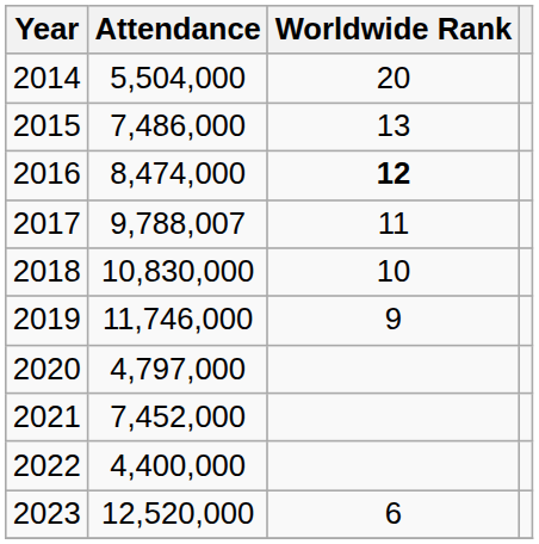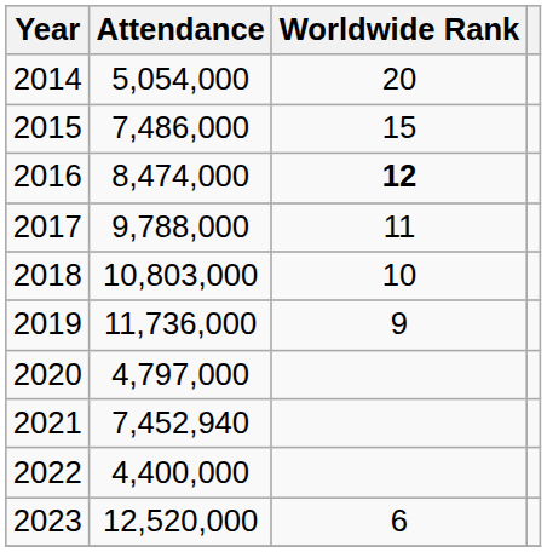 <table class="wikitable sortable" style="text-align:center">
 <tr>
 <th scope="col">Year</th>
 <th scope="col">Attendance</th>
 <th scope="col">Worldwide Rank</th>
 <th scope="col" class="unsortable"></th>
 </tr>
 <tr>
 <td>2014</td>
-<td>5,504,000</td>
+<td>5,054,000</td>
 <td>20</td>
 <td></td>
 </tr>
 <tr>
 <td>2015</td>
 <td>7,486,000</td>
-<td>13</td>
+<td>15</td>
 <td></td>
 </tr>
 <tr>
 <td>2016</td>
 <td>8,474,000</td>
 <td><strong>12</strong></td>
 <td></td>
 </tr>
 <tr>
 <td>2017</td>
-<td>9,788,007</td>
+<td>9,788,000</td>
 <td>11</td>
 <td></td>
 </tr>
 <tr>
 <td>2018</td>
-<td>10,830,000</td>
+<td>10,803,000</td>
 <td>10</td>
 <td></td>
 </tr>
 <tr>
 <td>2019</td>
-<td>11,746,000</td>
+<td>11,736,000</td>
 <td>9</td>
 <td></td>
 </tr>
 <tr>
 <td>2020</td>
 <td>4,797,000</td>
 <td></td>
 <td></td>
 </tr>
 <tr>
 <td>2021</td>
-<td>7,452,000</td>
+<td>7,452,940</td>
 <td></td>
 <td></td>
 </tr>
 <tr>
 <td>2022</td>
 <td>4,400,000</td>
 <td></td>
 <td></td>
 </tr>
 <tr>
 <td>2023</td>
 <td>12,520,000</td>
 <td>6</td>
 <td></td>
 </tr>
 <tr>
 </tr>
 </table>
